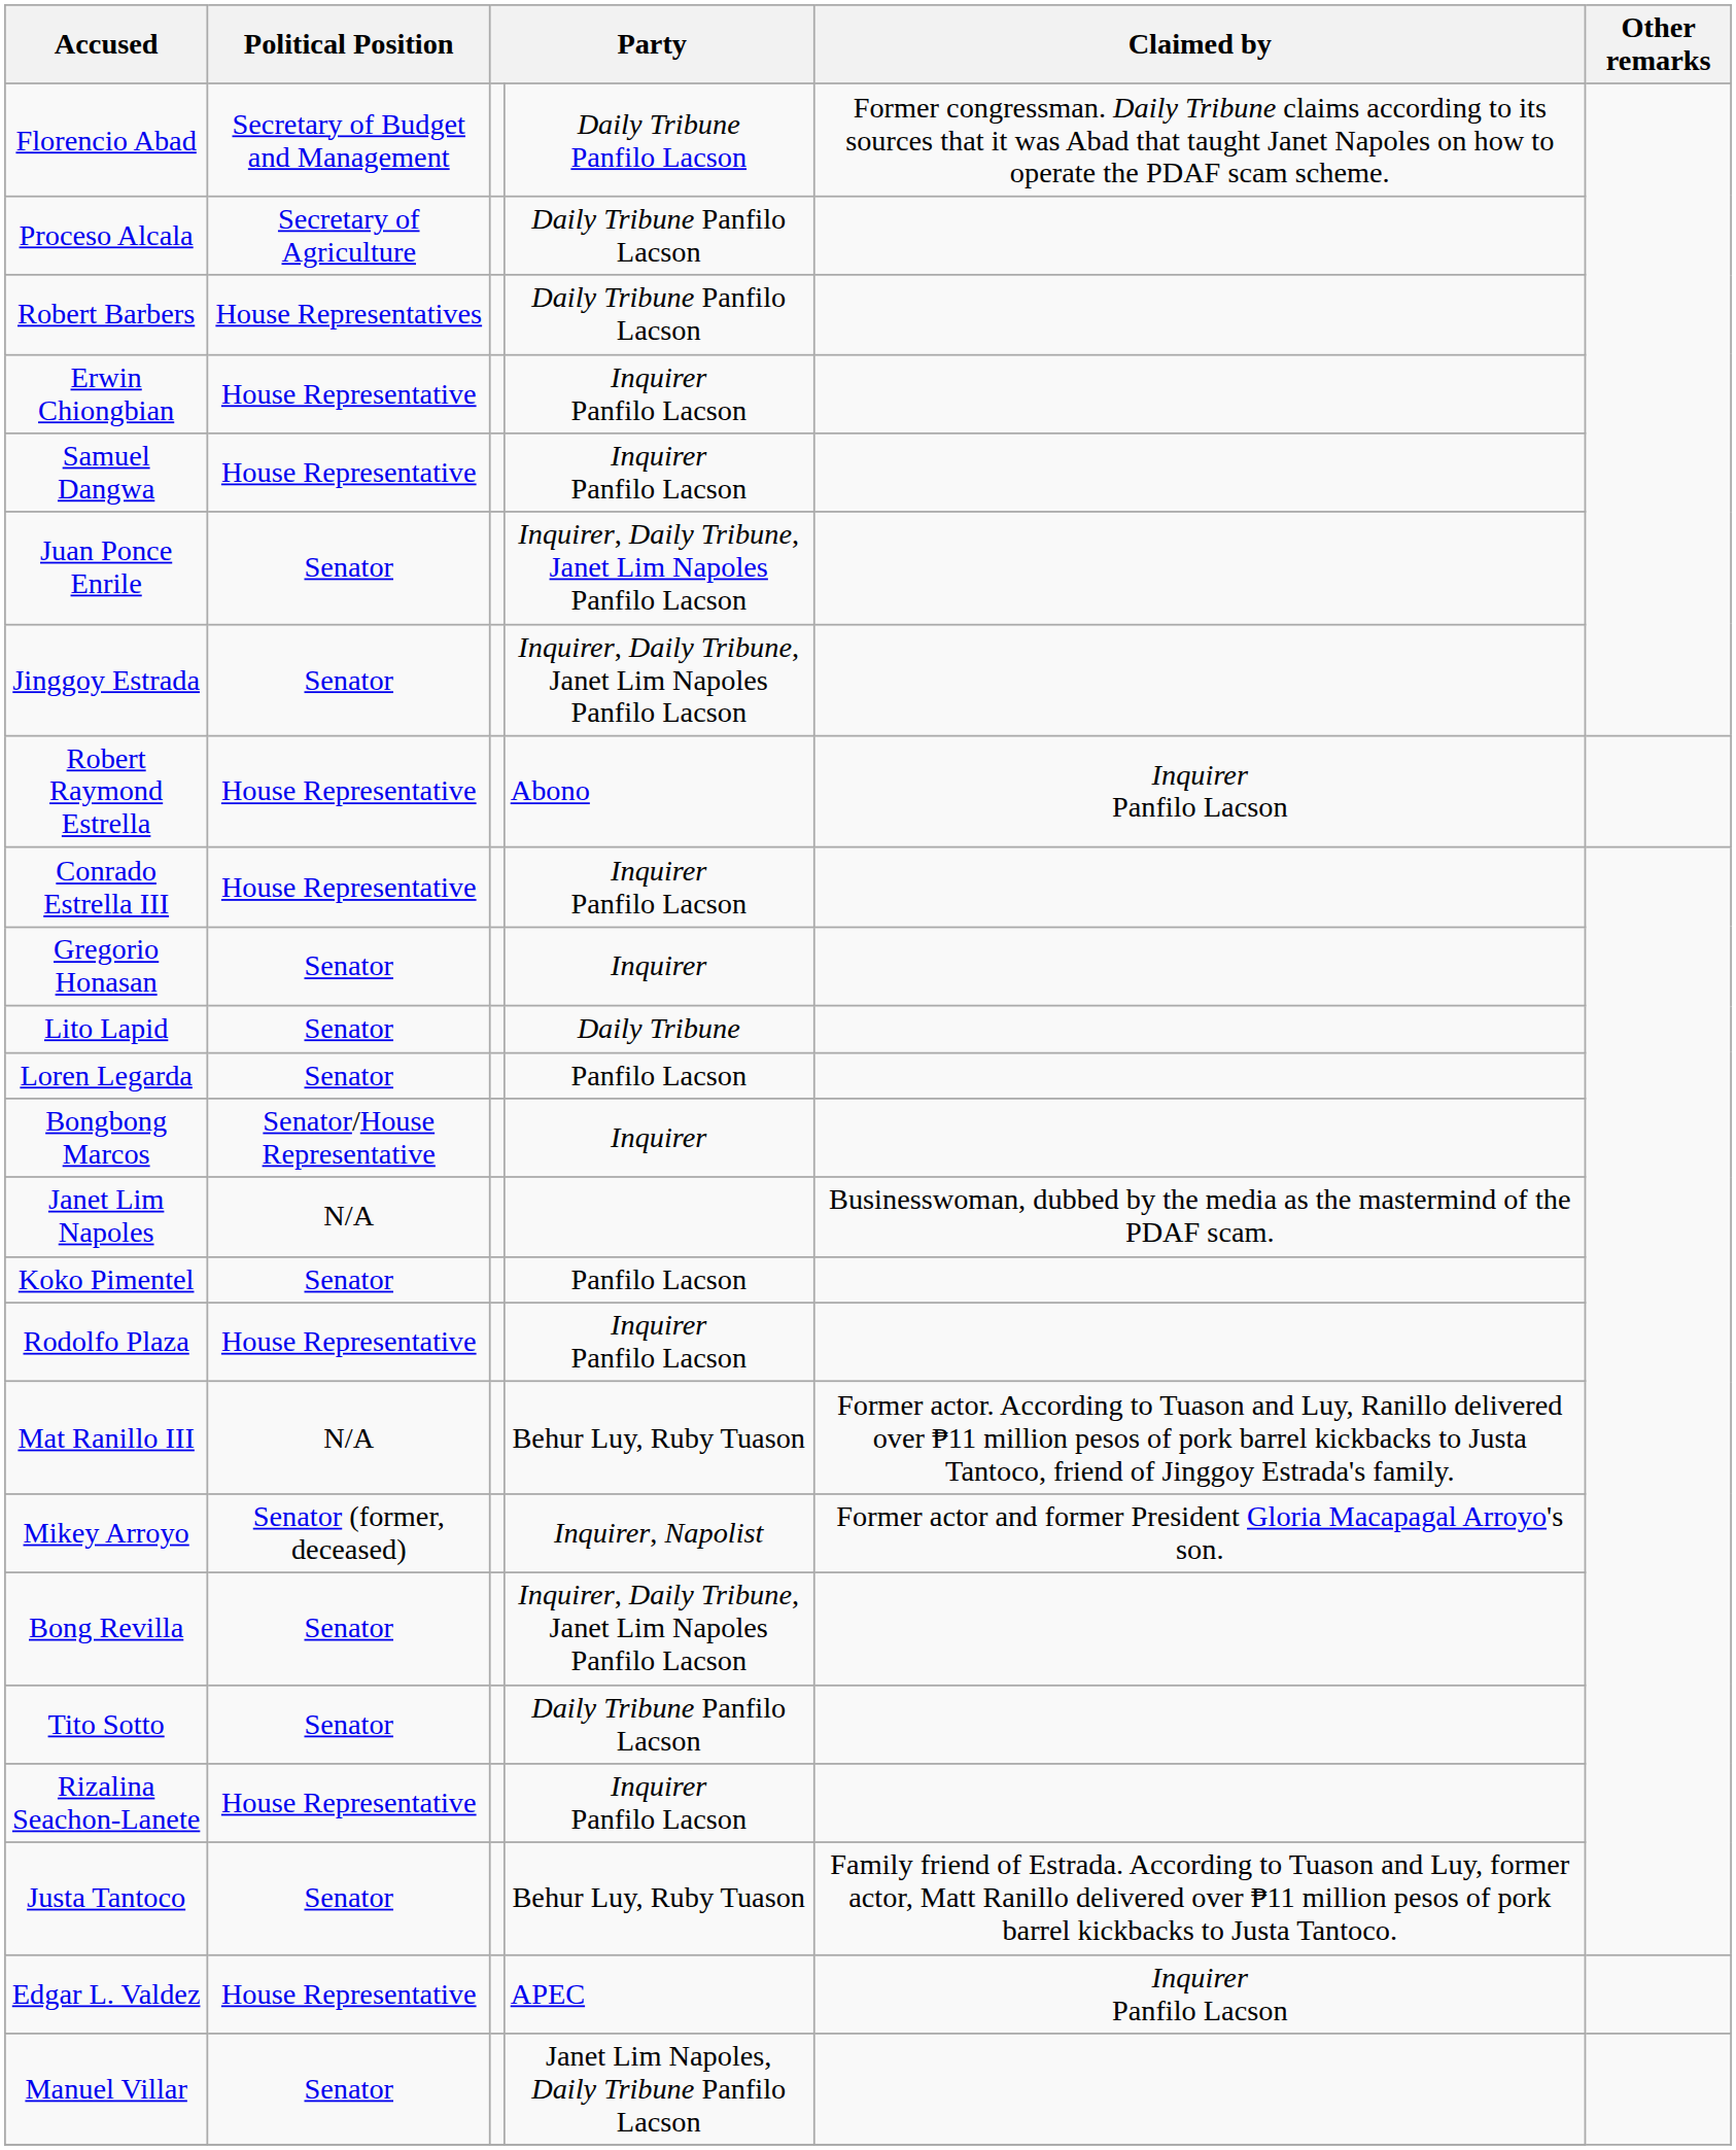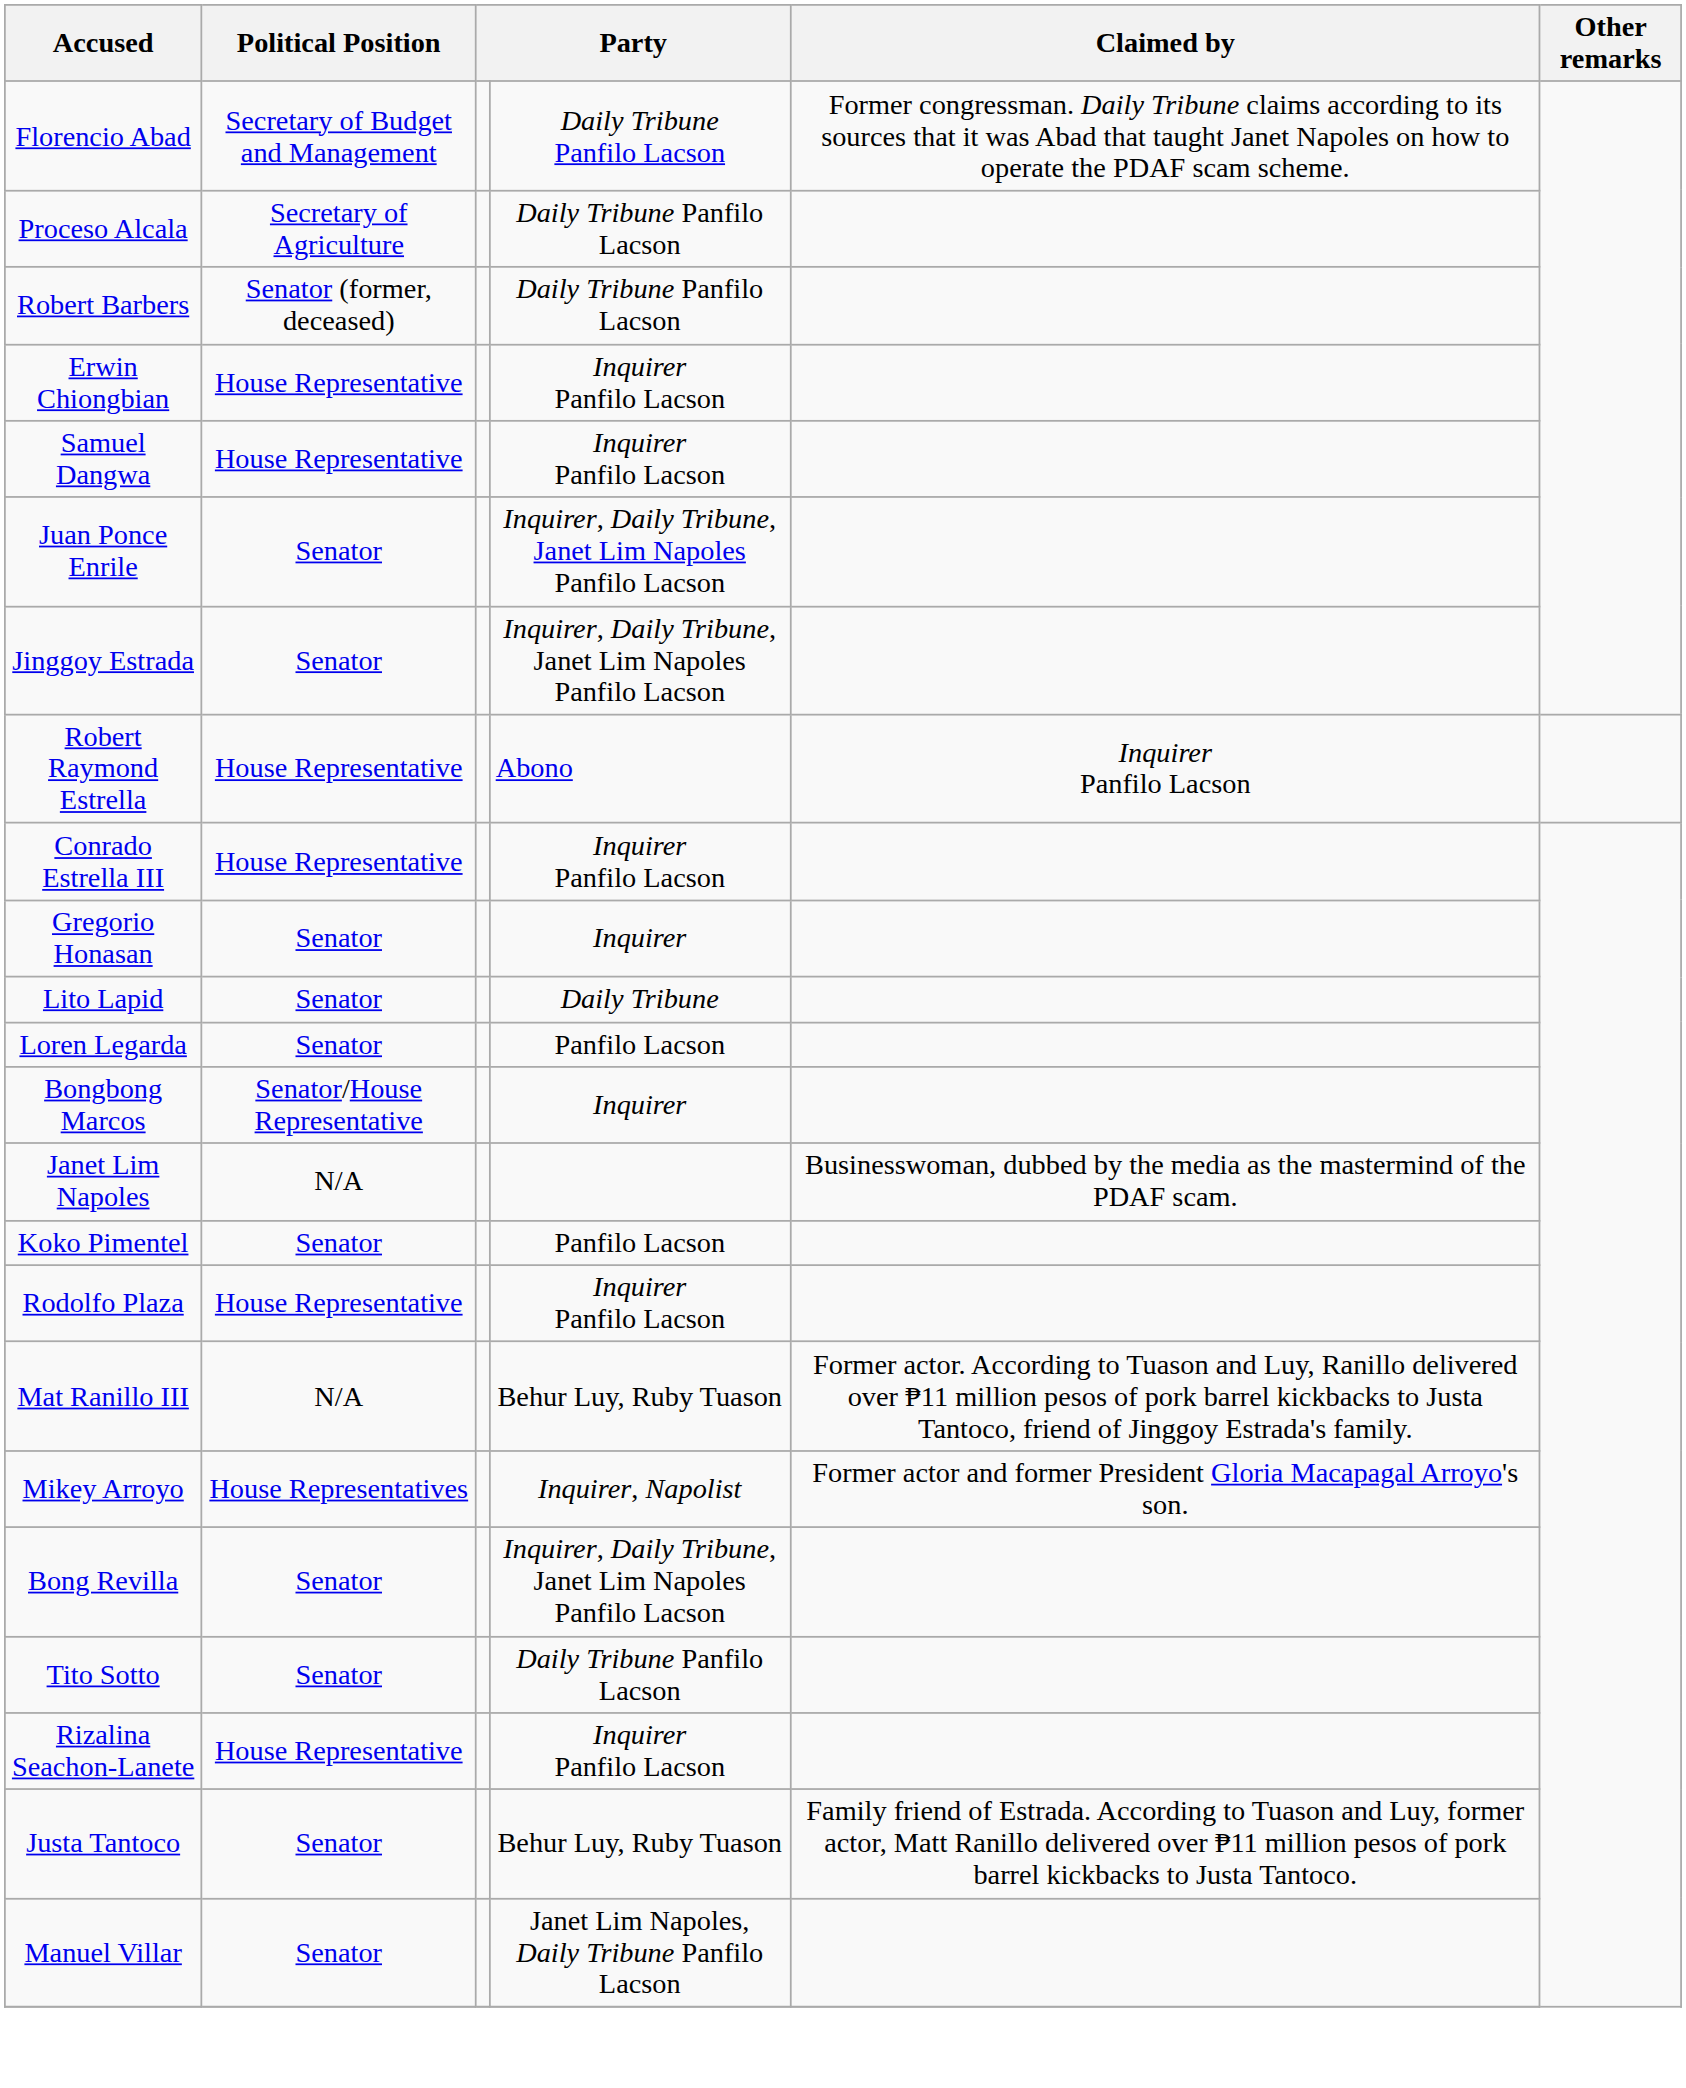 <table width=75% class="wikitable sortable" style="text-align:center;">
 <tr>
 <th>Accused</th>
 <th>Political Position</th>
 <th colspan=2>Party</th>
 <th>Claimed by</th>
 <th>Other remarks</th>
 </tr>
 <tr>
 <td><a href='#'>Florencio Abad</a></td>
 <td><a href='#'>Secretary of Budget and Management</a></td>
 <td></td>
 <td><em>Daily Tribune</em><br><a href='#'>Panfilo Lacson</a></td>
 <td>Former congressman. <em>Daily Tribune</em> claims according to its sources that it was Abad that taught Janet Napoles on how to operate the PDAF scam scheme.</td>
 </tr>
 <tr>
 <td><a href='#'>Proceso Alcala</a></td>
 <td><a href='#'>Secretary of Agriculture</a></td>
 <td></td>
 <td><em>Daily Tribune</em> Panfilo Lacson</td>
 <td></td>
 </tr>
 <tr>
 <td><a href='#'>Robert Barbers</a></td>
-<td><a href='#'>House Representatives</a></td>
+<td><a href='#'>Senator</a> (former, deceased)</td>
 <td></td>
 <td><em>Daily Tribune</em> Panfilo Lacson</td>
 <td></td>
 </tr>
 <tr>
 <td><a href='#'>Erwin Chiongbian</a></td>
 <td><a href='#'>House Representative</a></td>
 <td></td>
 <td><em>Inquirer</em><br>Panfilo Lacson</td>
 <td></td>
 </tr>
 <tr>
 <td><a href='#'>Samuel Dangwa</a></td>
 <td><a href='#'>House Representative</a></td>
 <td></td>
 <td><em>Inquirer</em><br>Panfilo Lacson</td>
 <td></td>
 </tr>
 <tr>
 <td><a href='#'>Juan Ponce Enrile</a></td>
 <td><a href='#'>Senator</a></td>
 <td></td>
 <td><em>Inquirer</em>, <em>Daily Tribune</em>, <a href='#'>Janet Lim Napoles</a> Panfilo Lacson</td>
 <td></td>
 </tr>
 <tr>
 <td><a href='#'>Jinggoy Estrada</a></td>
 <td><a href='#'>Senator</a></td>
 <td></td>
 <td><em>Inquirer</em>, <em>Daily Tribune</em>, Janet Lim Napoles Panfilo Lacson</td>
 <td></td>
 </tr>
 <tr>
 <td><a href='#'>Robert Raymond Estrella</a></td>
 <td><a href='#'>House Representative</a></td>
 <td></td>
 <td align=left><a href='#'>Abono</a></td>
 <td><em>Inquirer</em><br>Panfilo Lacson</td>
 <td></td>
 </tr>
 <tr>
 <td><a href='#'>Conrado Estrella III</a></td>
 <td><a href='#'>House Representative</a></td>
 <td></td>
 <td><em>Inquirer</em><br>Panfilo Lacson</td>
 <td></td>
 </tr>
 <tr>
 <td><a href='#'>Gregorio Honasan</a></td>
 <td><a href='#'>Senator</a></td>
 <td></td>
 <td><em>Inquirer</em></td>
 <td></td>
 </tr>
 <tr>
 <td><a href='#'>Lito Lapid</a></td>
 <td><a href='#'>Senator</a></td>
 <td></td>
 <td><em>Daily Tribune</em></td>
 <td></td>
 </tr>
 <tr>
 <td><a href='#'>Loren Legarda</a></td>
 <td><a href='#'>Senator</a></td>
 <td></td>
 <td>Panfilo Lacson</td>
 <td></td>
 </tr>
 <tr>
 <td><a href='#'>Bongbong Marcos</a></td>
 <td><a href='#'>Senator</a>/<a href='#'>House Representative</a></td>
 <td></td>
 <td><em>Inquirer</em></td>
 <td></td>
 </tr>
 <tr>
 <td><a href='#'>Janet Lim Napoles</a></td>
 <td>N/A</td>
 <td></td>
 <td></td>
 <td>Businesswoman, dubbed by the media as the mastermind of the PDAF scam.</td>
 </tr>
 <tr>
 <td><a href='#'>Koko Pimentel</a></td>
 <td><a href='#'>Senator</a></td>
 <td></td>
 <td>Panfilo Lacson</td>
 <td></td>
 </tr>
 <tr>
 <td><a href='#'>Rodolfo Plaza</a></td>
 <td><a href='#'>House Representative</a></td>
 <td></td>
 <td><em>Inquirer</em><br>Panfilo Lacson</td>
 <td></td>
 </tr>
 <tr>
 <td><a href='#'>Mat Ranillo III</a></td>
 <td>N/A</td>
 <td></td>
 <td>Behur Luy, Ruby Tuason</td>
 <td>Former actor. According to Tuason and Luy, Ranillo delivered over ₱11 million pesos of pork barrel kickbacks to Justa Tantoco, friend of Jinggoy Estrada's family.</td>
 </tr>
 <tr>
 <td><a href='#'>Mikey Arroyo</a></td>
-<td><a href='#'>Senator</a> (former, deceased)</td>
+<td><a href='#'>House Representatives</a></td>
 <td></td>
 <td><em>Inquirer</em>, <em>Napolist</em></td>
 <td>Former actor and former President <a href='#'>Gloria Macapagal Arroyo</a>'s son.</td>
 </tr>
 <tr>
 <td><a href='#'>Bong Revilla</a></td>
 <td><a href='#'>Senator</a></td>
 <td></td>
 <td><em>Inquirer</em>, <em>Daily Tribune</em>, Janet Lim Napoles Panfilo Lacson</td>
 <td></td>
 </tr>
 <tr>
 <td><a href='#'>Tito Sotto</a></td>
 <td><a href='#'>Senator</a></td>
 <td></td>
 <td><em>Daily Tribune</em> Panfilo Lacson</td>
 <td></td>
 </tr>
 <tr>
 <td><a href='#'>Rizalina Seachon-Lanete</a></td>
 <td><a href='#'>House Representative</a></td>
 <td></td>
 <td><em>Inquirer</em><br>Panfilo Lacson</td>
 <td></td>
 </tr>
 <tr>
 <td><a href='#'>Justa Tantoco</a></td>
 <td><a href='#'>Senator</a></td>
 <td></td>
 <td>Behur Luy, Ruby Tuason</td>
 <td>Family friend of Estrada. According to Tuason and Luy, former actor, Matt Ranillo delivered over ₱11 million pesos of pork barrel kickbacks to Justa Tantoco.</td>
 </tr>
 <tr>
-<td><a href='#'>Edgar L. Valdez</a></td>
-<td><a href='#'>House Representative</a></td>
-<td></td>
-<td align=left><a href='#'>APEC</a></td>
-<td><em>Inquirer</em><br>Panfilo Lacson</td>
-<td></td>
-</tr>
-<tr>
 <td><a href='#'>Manuel Villar</a></td>
 <td><a href='#'>Senator</a></td>
 <td></td>
 <td>Janet Lim Napoles, <em>Daily Tribune</em> Panfilo Lacson</td>
 <td></td>
 </tr>
 <tr>
 </tr>
 </table>
